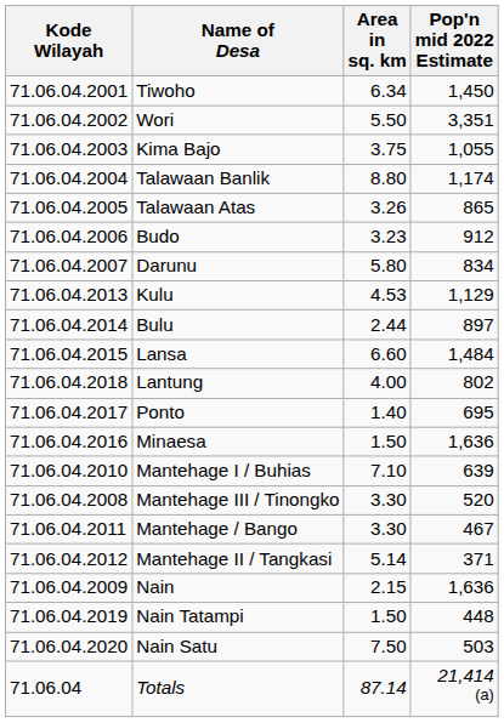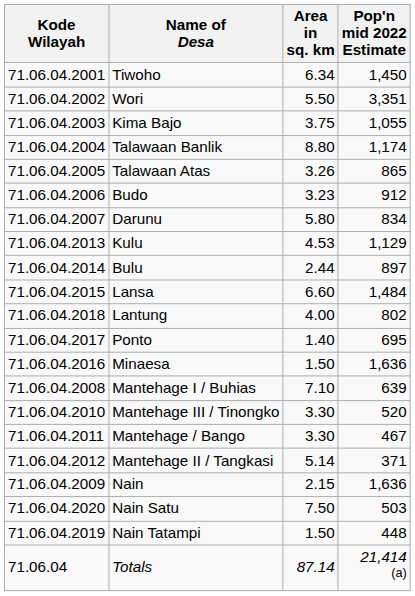 <table class="wikitable">
 <tr>
 <th>Kode <br>Wilayah</th>
 <th>Name of <br> <em>Desa</em></th>
 <th>Area <br>in <br>sq. km</th>
 <th>Pop'n <br>mid 2022<br>Estimate</th>
 </tr>
 <tr>
 <td>71.06.04.2001</td>
 <td>Tiwoho</td>
 <td align="right">6.34</td>
 <td align="right">1,450</td>
 </tr>
 <tr>
 <td>71.06.04.2002</td>
 <td>Wori</td>
 <td align="right">5.50</td>
 <td align="right">3,351</td>
 </tr>
 <tr>
 <td>71.06.04.2003</td>
 <td>Kima Bajo</td>
 <td align="right">3.75</td>
 <td align="right">1,055</td>
 </tr>
 <tr>
 <td>71.06.04.2004</td>
 <td>Talawaan Banlik</td>
 <td align="right">8.80</td>
 <td align="right">1,174</td>
 </tr>
 <tr>
 <td>71.06.04.2005</td>
 <td>Talawaan Atas</td>
 <td align="right">3.26</td>
 <td align="right">865</td>
 </tr>
 <tr>
 <td>71.06.04.2006</td>
 <td>Budo</td>
 <td align="right">3.23</td>
 <td align="right">912</td>
 </tr>
 <tr>
 <td>71.06.04.2007</td>
 <td>Darunu</td>
 <td align="right">5.80</td>
 <td align="right">834</td>
 </tr>
 <tr>
 <td>71.06.04.2013</td>
 <td>Kulu</td>
 <td align="right">4.53</td>
 <td align="right">1,129</td>
 </tr>
 <tr>
 <td>71.06.04.2014</td>
 <td>Bulu</td>
 <td align="right">2.44</td>
 <td align="right">897</td>
 </tr>
 <tr>
 <td>71.06.04.2015</td>
 <td>Lansa</td>
 <td align="right">6.60</td>
 <td align="right">1,484</td>
 </tr>
 <tr>
 <td>71.06.04.2018</td>
 <td>Lantung</td>
 <td align="right">4.00</td>
 <td align="right">802</td>
 </tr>
 <tr>
 <td>71.06.04.2017</td>
 <td>Ponto</td>
 <td align="right">1.40</td>
 <td align="right">695</td>
 </tr>
 <tr>
 <td>71.06.04.2016</td>
 <td>Minaesa</td>
 <td align="right">1.50</td>
 <td align="right">1,636</td>
 </tr>
 <tr>
-<td>71.06.04.2010</td>
+<td>71.06.04.2008</td>
 <td>Mantehage I / Buhias</td>
 <td align="right">7.10</td>
 <td align="right">639</td>
 </tr>
 <tr>
-<td>71.06.04.2008</td>
+<td>71.06.04.2010</td>
 <td>Mantehage III / Tinongko</td>
 <td align="right">3.30</td>
 <td align="right">520</td>
 </tr>
 <tr>
 <td>71.06.04.2011</td>
 <td>Mantehage / Bango</td>
 <td align="right">3.30</td>
 <td align="right">467</td>
 </tr>
 <tr>
 <td>71.06.04.2012</td>
 <td>Mantehage II / Tangkasi</td>
 <td align="right">5.14</td>
 <td align="right">371</td>
 </tr>
 <tr>
 <td>71.06.04.2009</td>
 <td>Nain</td>
 <td align="right">2.15</td>
 <td align="right">1,636</td>
 </tr>
 <tr>
+<td>71.06.04.2020</td>
+<td>Nain Satu</td>
+<td align="right">7.50</td>
+<td align="right">503</td>
+</tr>
+<tr>
 <td>71.06.04.2019</td>
 <td>Nain Tatampi</td>
 <td align="right">1.50</td>
 <td align="right">448</td>
-</tr>
-<tr>
-<td>71.06.04.2020</td>
-<td>Nain Satu</td>
-<td align="right">7.50</td>
-<td align="right">503</td>
 </tr>
 <tr>
 <td>71.06.04</td>
 <td><em>Totals</em></td>
 <td align="right"><em>87.14</em></td>
 <td align="right"><em>21,414</em><br><sup>(a)</sup></td>
 </tr>
 </table>
